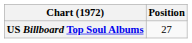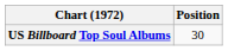 <table class="wikitable plainrowheaders">
 <tr>
 <th scope="col">Chart (1972)</th>
 <th scope="col">Position</th>
 </tr>
 <tr>
 <th scope="row">US <em>Billboard</em> <a href='#'>Top Soul Albums</a></th>
-<td style="text-align:center;">27</td>
+<td style="text-align:center;">30</td>
 </tr>
 </table>
